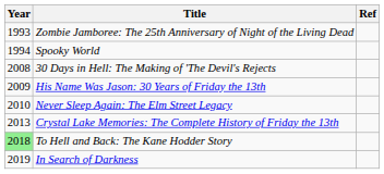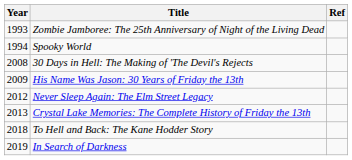 <table class="wikitable plainrowheaders sortable" style="margin-right: 0;">
 <tr>
 <th>Year</th>
 <th>Title</th>
 <th>Ref</th>
 </tr>
 <tr>
 <td>1993</td>
 <td><em>Zombie Jamboree: The 25th Anniversary of Night of the Living Dead</em></td>
 <td></td>
 </tr>
 <tr>
 <td>1994</td>
 <td><em>Spooky World</em></td>
 <td></td>
 </tr>
 <tr>
 <td>2008</td>
 <td><em>30 Days in Hell: The Making of 'The Devil's Rejects</em></td>
 <td></td>
 </tr>
 <tr>
 <td>2009</td>
 <td><em><a href='#'>His Name Was Jason: 30 Years of Friday the 13th</a></em></td>
 <td></td>
 </tr>
 <tr>
-<td>2010</td>
+<td>2012</td>
 <td><em><a href='#'>Never Sleep Again: The Elm Street Legacy</a></em></td>
 <td></td>
 </tr>
 <tr>
 <td>2013</td>
 <td><em><a href='#'>Crystal Lake Memories: The Complete History of Friday the 13th</a></em></td>
 <td></td>
 </tr>
 <tr>
-<td style="background: lightgreen;">2018</td>
+<td>2018</td>
 <td><em>To Hell and Back: The Kane Hodder Story</em></td>
 <td></td>
 </tr>
 <tr>
 <td>2019</td>
 <td><em><a href='#'>In Search of Darkness</a></em></td>
 <td></td>
 </tr>
 </table>
